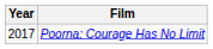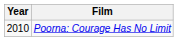 <table class="wikitable">
 <tr>
 <th>Year</th>
 <th>Film</th>
 </tr>
 <tr>
-<td>2017</td>
+<td>2010</td>
 <td><em><a href='#'>Poorna: Courage Has No Limit</a></em></td>
 </tr>
 </table>
